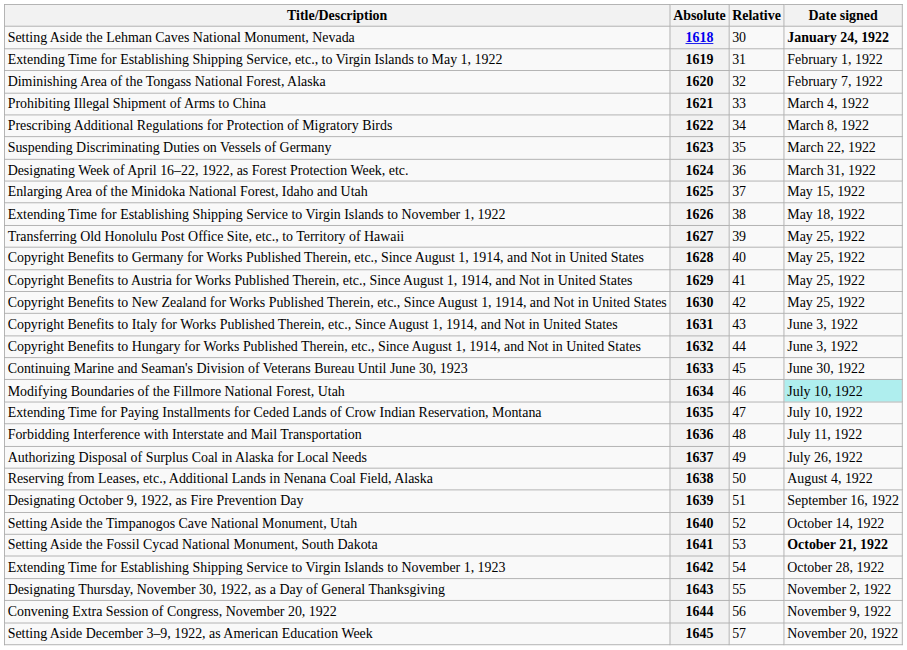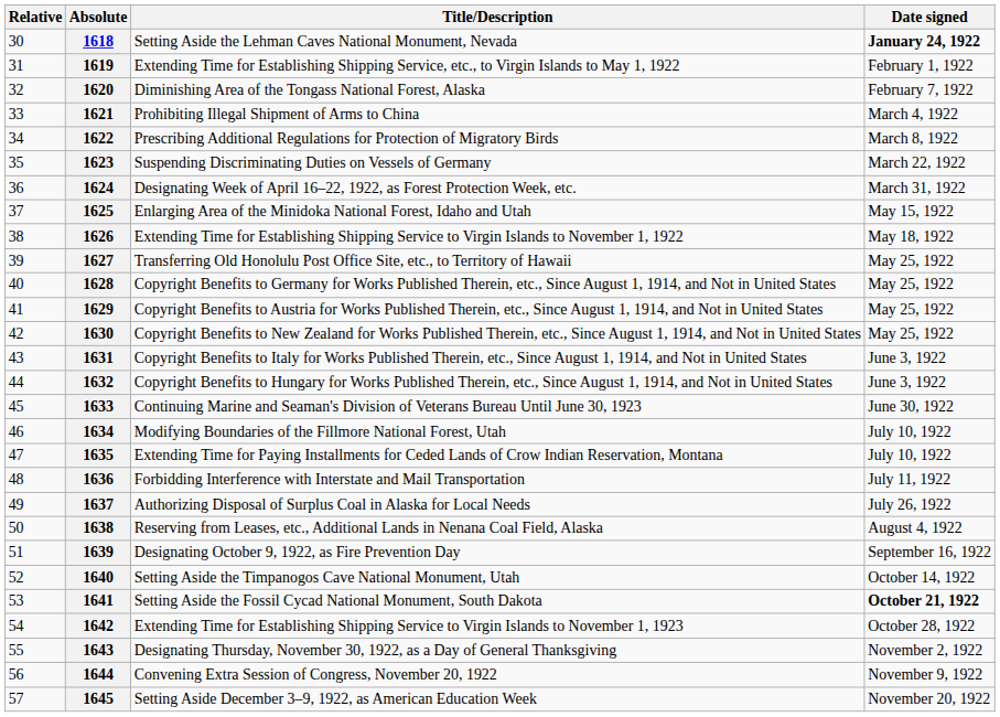 <table class="wikitable">
 <tr>
+<th>Relative </th>
+<th>Absolute </th>
 <th>Title/Description</th>
-<th>Absolute </th>
-<th>Relative </th>
 <th>Date signed</th>
 </tr>
 <tr>
+<td>30</td>
+<th><a href='#'>1618</a></th>
 <td>Setting Aside the Lehman Caves National Monument, Nevada</td>
-<th><a href='#'>1618</a></th>
-<td>30</td>
 <td><strong>January 24, 1922</strong></td>
 </tr>
 <tr>
+<td>31</td>
+<th>1619</th>
 <td>Extending Time for Establishing Shipping Service, etc., to Virgin Islands to May 1, 1922</td>
-<th>1619</th>
-<td>31</td>
 <td>February 1, 1922</td>
 </tr>
 <tr>
+<td>32</td>
+<th>1620</th>
 <td>Diminishing Area of the Tongass National Forest, Alaska</td>
-<th>1620</th>
-<td>32</td>
 <td>February 7, 1922</td>
 </tr>
 <tr>
+<td>33</td>
+<th>1621</th>
 <td>Prohibiting Illegal Shipment of Arms to China</td>
-<th>1621</th>
-<td>33</td>
 <td>March 4, 1922</td>
 </tr>
 <tr>
+<td>34</td>
+<th>1622</th>
 <td>Prescribing Additional Regulations for Protection of Migratory Birds</td>
-<th>1622</th>
-<td>34</td>
 <td>March 8, 1922</td>
 </tr>
 <tr>
+<td>35</td>
+<th>1623</th>
 <td>Suspending Discriminating Duties on Vessels of Germany</td>
-<th>1623</th>
-<td>35</td>
 <td>March 22, 1922</td>
 </tr>
 <tr>
+<td>36</td>
+<th>1624</th>
 <td>Designating Week of April 16–22, 1922, as Forest Protection Week, etc.</td>
-<th>1624</th>
-<td>36</td>
 <td>March 31, 1922</td>
 </tr>
 <tr>
+<td>37</td>
+<th>1625</th>
 <td>Enlarging Area of the Minidoka National Forest, Idaho and Utah</td>
-<th>1625</th>
-<td>37</td>
 <td>May 15, 1922</td>
 </tr>
 <tr>
+<td>38</td>
+<th>1626</th>
 <td>Extending Time for Establishing Shipping Service to Virgin Islands to November 1, 1922</td>
-<th>1626</th>
-<td>38</td>
 <td>May 18, 1922</td>
 </tr>
 <tr>
+<td>39</td>
+<th>1627</th>
 <td>Transferring Old Honolulu Post Office Site, etc., to Territory of Hawaii</td>
-<th>1627</th>
-<td>39</td>
 <td>May 25, 1922</td>
 </tr>
 <tr>
+<td>40</td>
+<th>1628</th>
 <td>Copyright Benefits to Germany for Works Published Therein, etc., Since August 1, 1914, and Not in United States</td>
-<th>1628</th>
-<td>40</td>
 <td>May 25, 1922</td>
 </tr>
 <tr>
+<td>41</td>
+<th>1629</th>
 <td>Copyright Benefits to Austria for Works Published Therein, etc., Since August 1, 1914, and Not in United States</td>
-<th>1629</th>
-<td>41</td>
 <td>May 25, 1922</td>
 </tr>
 <tr>
+<td>42</td>
+<th>1630</th>
 <td>Copyright Benefits to New Zealand for Works Published Therein, etc., Since August 1, 1914, and Not in United States</td>
-<th>1630</th>
-<td>42</td>
 <td>May 25, 1922</td>
 </tr>
 <tr>
+<td>43</td>
+<th>1631</th>
 <td>Copyright Benefits to Italy for Works Published Therein, etc., Since August 1, 1914, and Not in United States</td>
-<th>1631</th>
-<td>43</td>
 <td>June 3, 1922</td>
 </tr>
 <tr>
+<td>44</td>
+<th>1632</th>
 <td>Copyright Benefits to Hungary for Works Published Therein, etc., Since August 1, 1914, and Not in United States</td>
-<th>1632</th>
-<td>44</td>
 <td>June 3, 1922</td>
 </tr>
 <tr>
+<td>45</td>
+<th>1633</th>
 <td>Continuing Marine and Seaman's Division of Veterans Bureau Until June 30, 1923</td>
-<th>1633</th>
-<td>45</td>
 <td>June 30, 1922</td>
 </tr>
 <tr>
+<td>46</td>
+<th>1634</th>
 <td>Modifying Boundaries of the Fillmore National Forest, Utah</td>
-<th>1634</th>
-<td>46</td>
-<td style="background: paleturquoise;">July 10, 1922</td>
-</tr>
-<tr>
-<td>Extending Time for Paying Installments for Ceded Lands of Crow Indian Reservation, Montana</td>
-<th>1635</th>
-<td>47</td>
 <td>July 10, 1922</td>
 </tr>
 <tr>
+<td>47</td>
+<th>1635</th>
+<td>Extending Time for Paying Installments for Ceded Lands of Crow Indian Reservation, Montana</td>
+<td>July 10, 1922</td>
+</tr>
+<tr>
+<td>48</td>
+<th>1636</th>
 <td>Forbidding Interference with Interstate and Mail Transportation</td>
-<th>1636</th>
-<td>48</td>
 <td>July 11, 1922</td>
 </tr>
 <tr>
+<td>49</td>
+<th>1637</th>
 <td>Authorizing Disposal of Surplus Coal in Alaska for Local Needs</td>
-<th>1637</th>
-<td>49</td>
 <td>July 26, 1922</td>
 </tr>
 <tr>
+<td>50</td>
+<th>1638</th>
 <td>Reserving from Leases, etc., Additional Lands in Nenana Coal Field, Alaska</td>
-<th>1638</th>
-<td>50</td>
 <td>August 4, 1922</td>
 </tr>
 <tr>
+<td>51</td>
+<th>1639</th>
 <td>Designating October 9, 1922, as Fire Prevention Day</td>
-<th>1639</th>
-<td>51</td>
 <td>September 16, 1922</td>
 </tr>
 <tr>
+<td>52</td>
+<th>1640</th>
 <td>Setting Aside the Timpanogos Cave National Monument, Utah</td>
-<th>1640</th>
-<td>52</td>
 <td>October 14, 1922</td>
 </tr>
 <tr>
+<td>53</td>
+<th>1641</th>
 <td>Setting Aside the Fossil Cycad National Monument, South Dakota</td>
-<th>1641</th>
-<td>53</td>
 <td><strong>October 21, 1922</strong></td>
 </tr>
 <tr>
+<td>54</td>
+<th>1642</th>
 <td>Extending Time for Establishing Shipping Service to Virgin Islands to November 1, 1923</td>
-<th>1642</th>
-<td>54</td>
 <td>October 28, 1922</td>
 </tr>
 <tr>
+<td>55</td>
+<th>1643</th>
 <td>Designating Thursday, November 30, 1922, as a Day of General Thanksgiving</td>
-<th>1643</th>
-<td>55</td>
 <td>November 2, 1922</td>
 </tr>
 <tr>
+<td>56</td>
+<th>1644</th>
 <td>Convening Extra Session of Congress, November 20, 1922</td>
-<th>1644</th>
-<td>56</td>
 <td>November 9, 1922</td>
 </tr>
 <tr>
+<td>57</td>
+<th>1645</th>
 <td>Setting Aside December 3–9, 1922, as American Education Week</td>
-<th>1645</th>
-<td>57</td>
 <td>November 20, 1922</td>
 </tr>
 </table>
